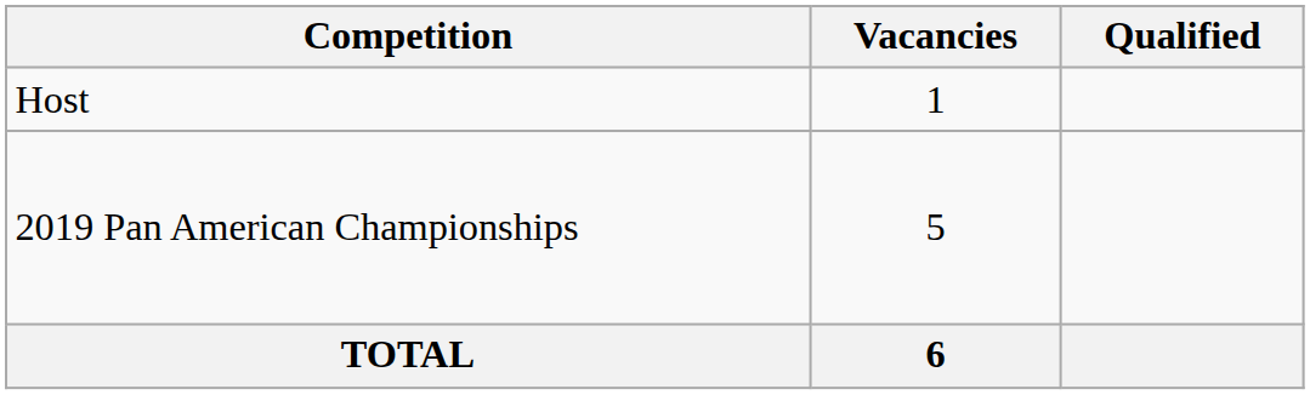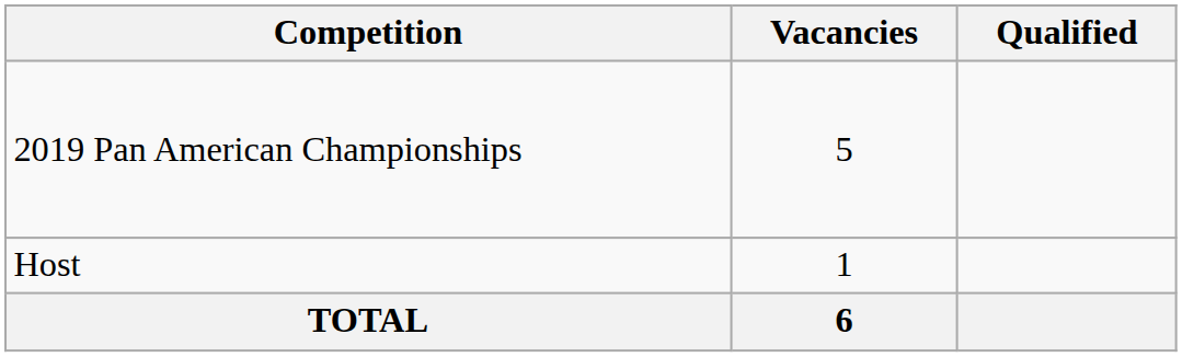 <table class = "wikitable" width=530>
 <tr>
 <th>Competition</th>
 <th>Vacancies</th>
 <th>Qualified</th>
 </tr>
 <tr>
+<td>2019 Pan American Championships</td>
+<td align="center">5</td>
+<td><br><br><br><br></td>
+</tr>
+<tr>
 <td>Host</td>
 <td align="center">1</td>
 <td></td>
-</tr>
-<tr>
-<td>2019 Pan American Championships</td>
-<td align="center">5</td>
-<td><br><br><br><br></td>
 </tr>
 <tr>
 <th>TOTAL</th>
 <th>6</th>
 <th></th>
 </tr>
 </table>
